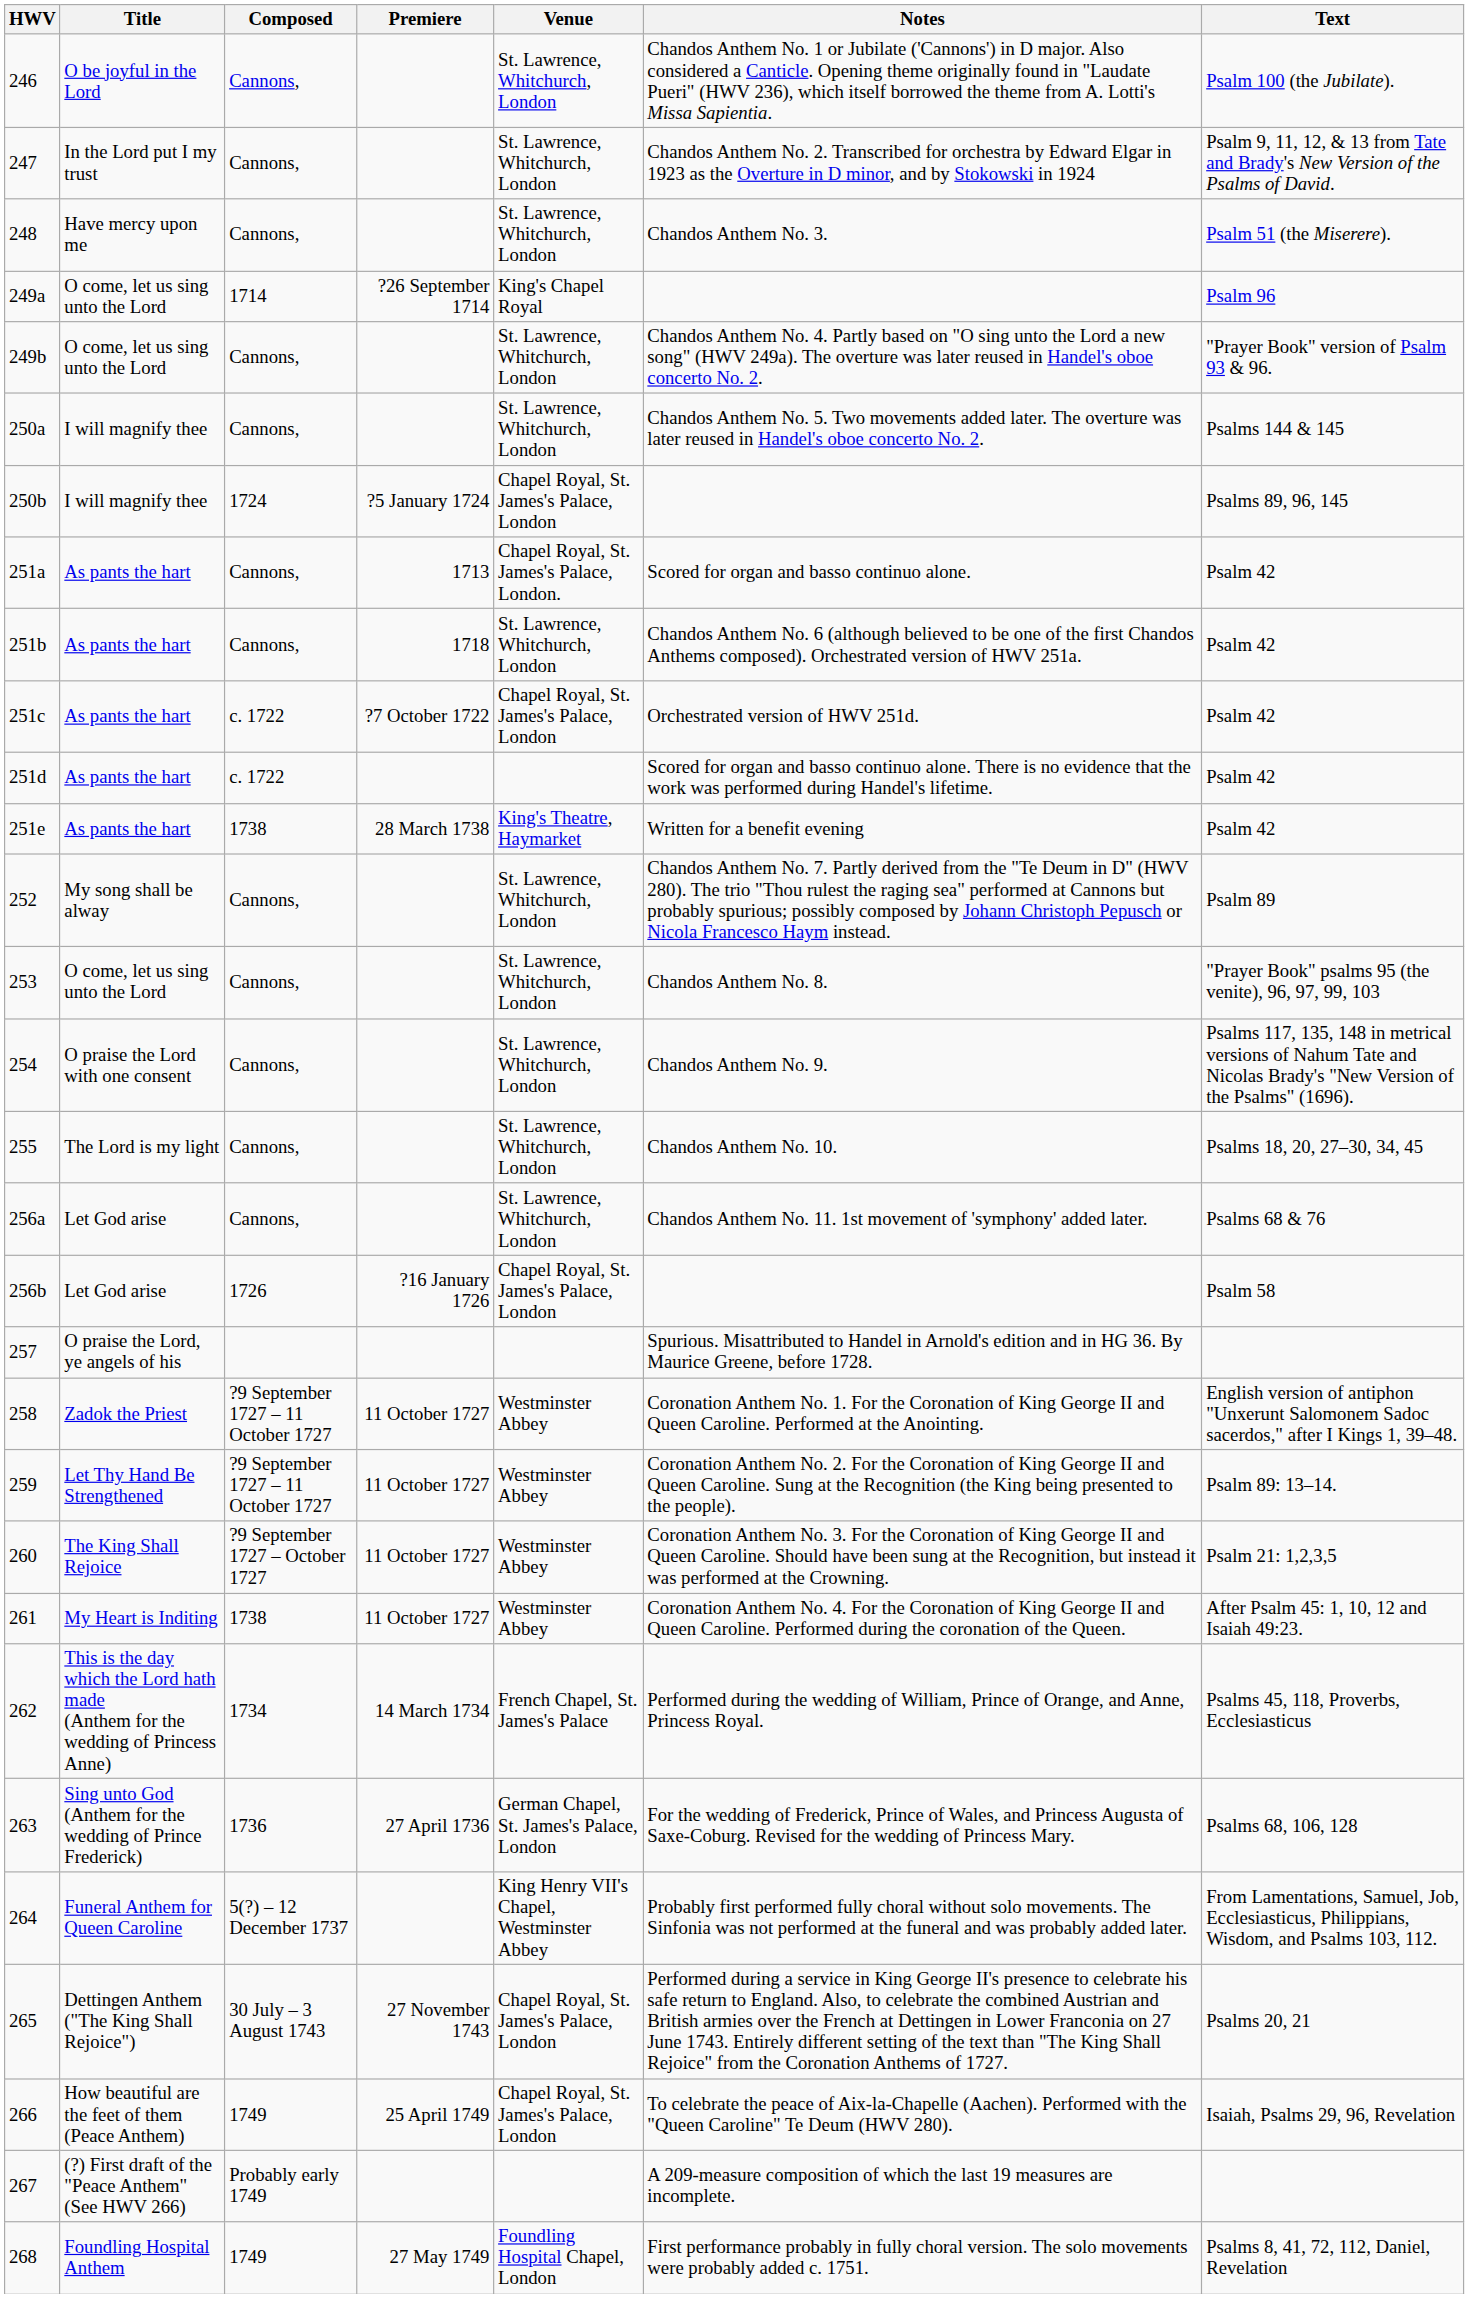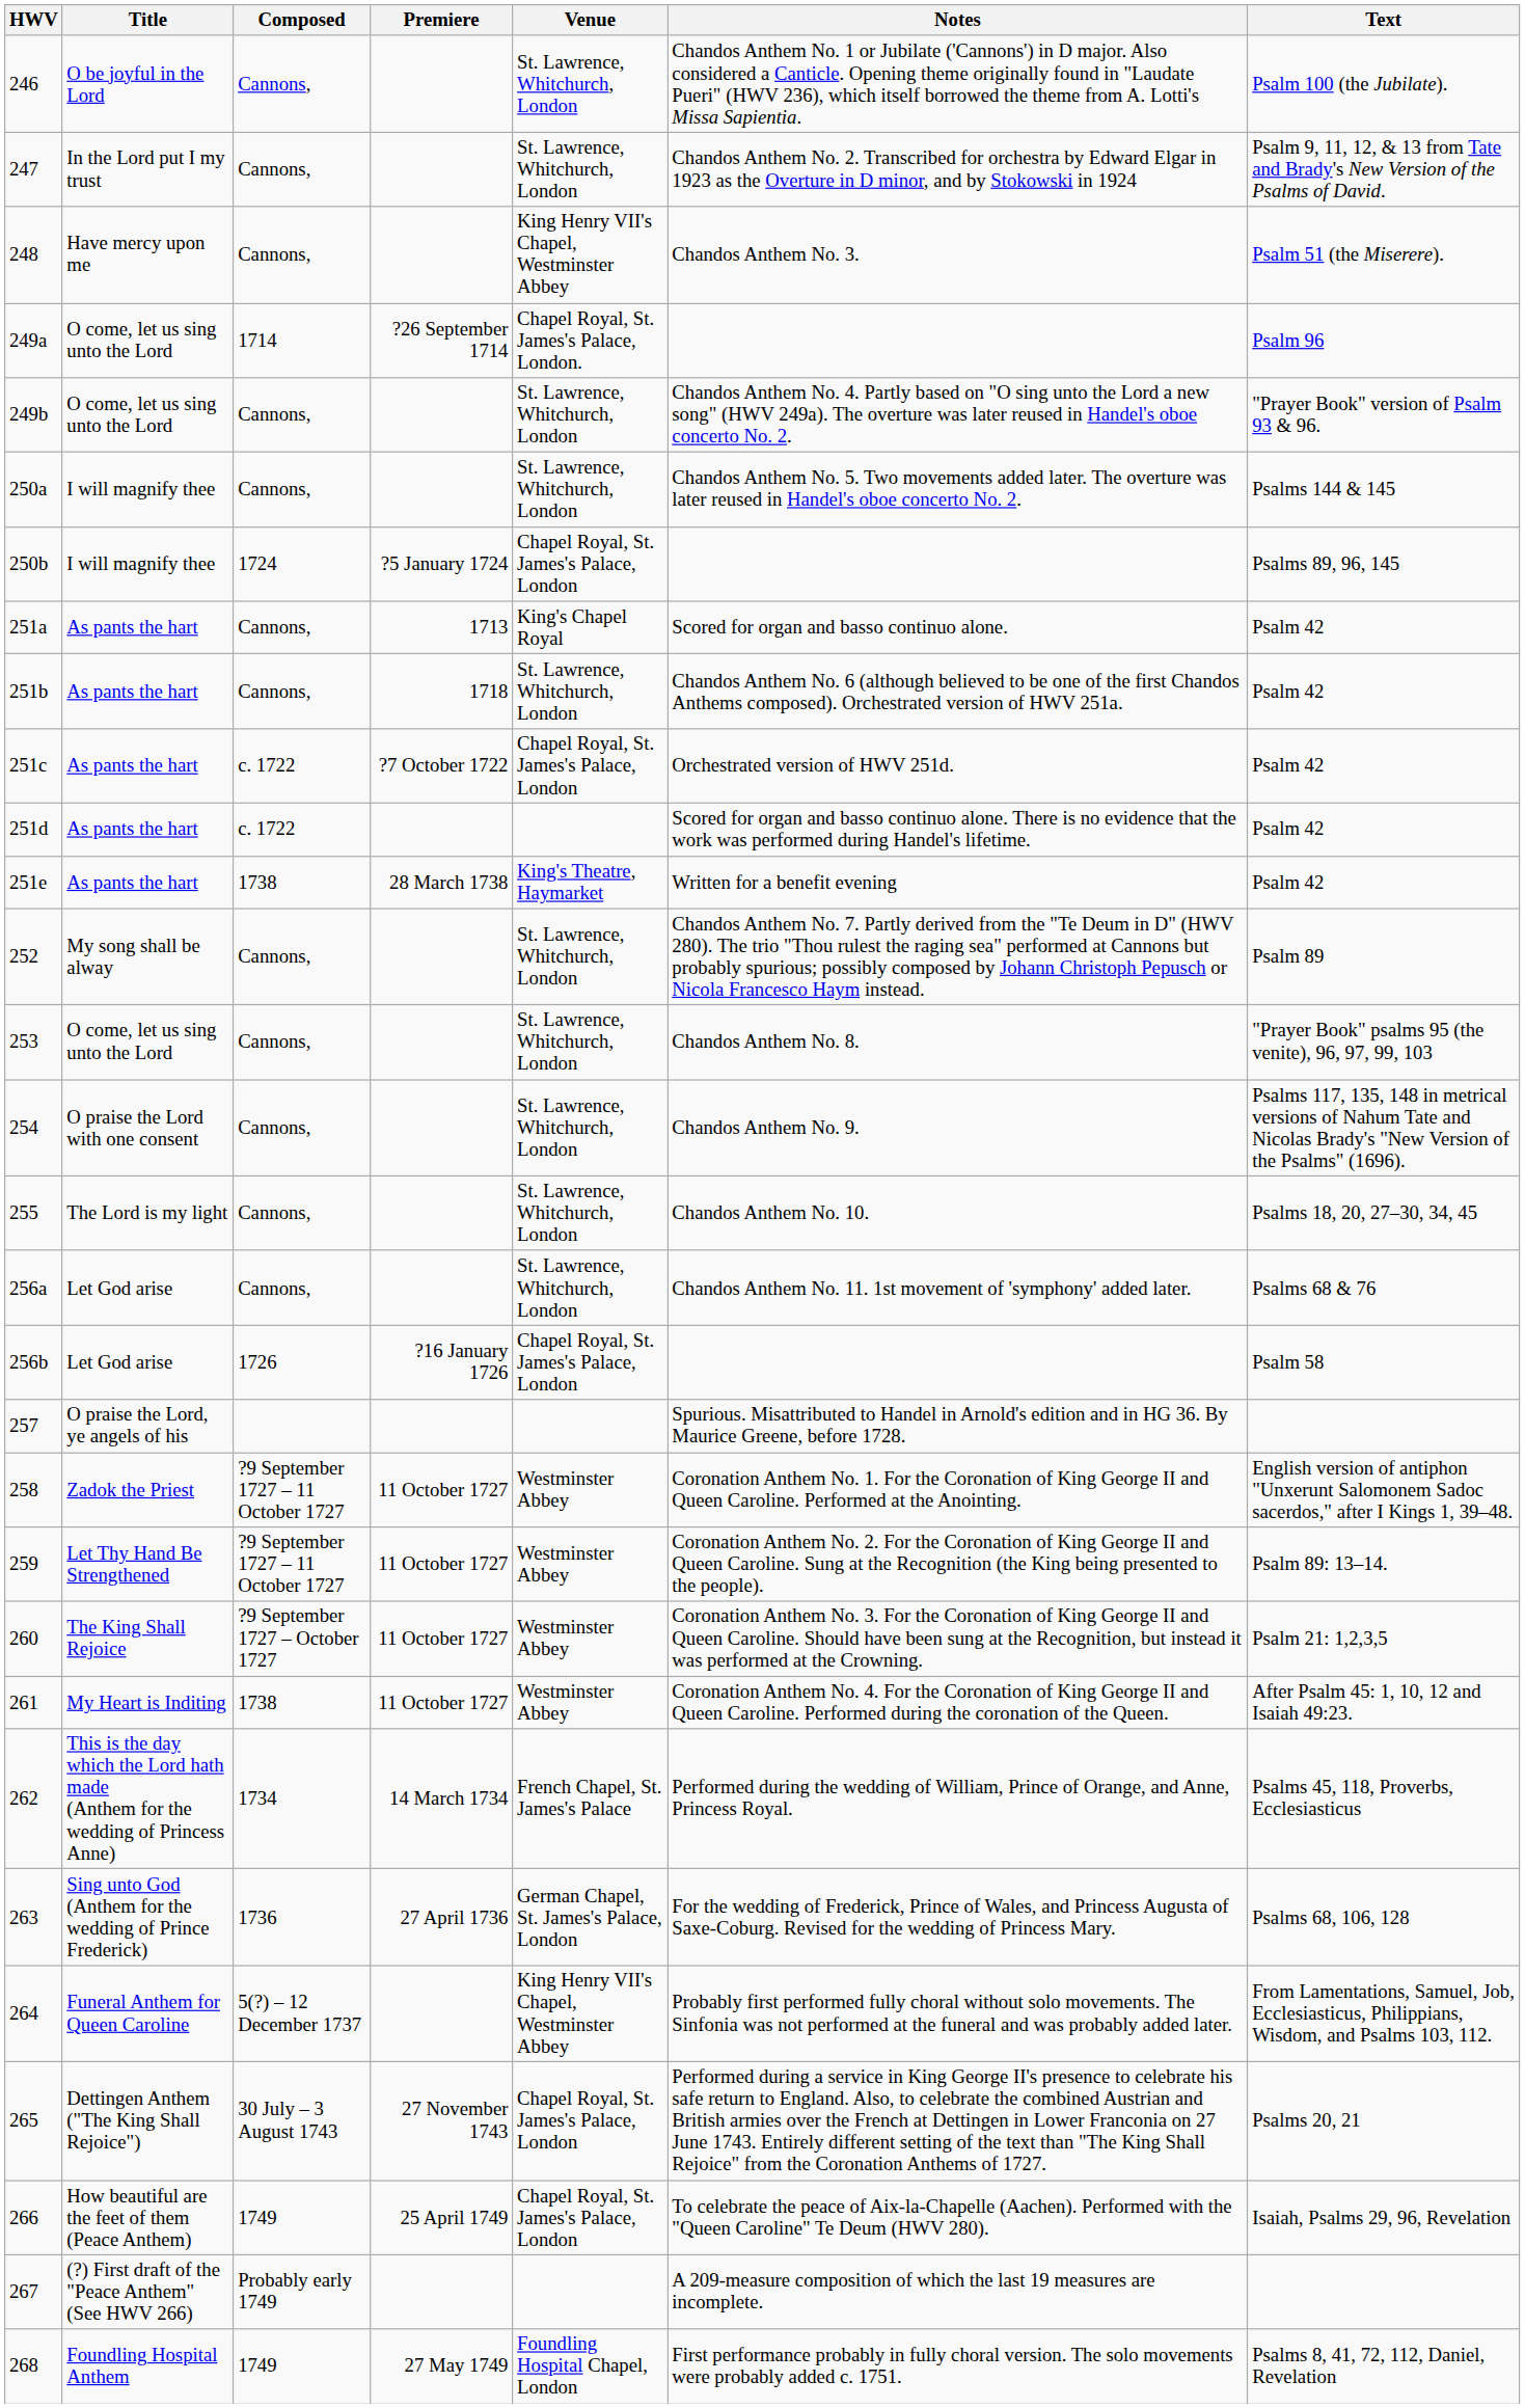 <table class="wikitable sortable">
 <tr>
 <th>HWV</th>
 <th>Title</th>
 <th>Composed</th>
 <th width="110px">Premiere</th>
 <th>Venue</th>
 <th class="unsortable">Notes</th>
 <th class="unsortable">Text</th>
 </tr>
 <tr>
 <td>246</td>
 <td><a href='#'>O be joyful in the Lord</a></td>
 <td><a href='#'>Cannons</a>, </td>
 <td align="right"></td>
 <td>St. Lawrence, <a href='#'>Whitchurch</a>, <a href='#'>London</a></td>
 <td>Chandos Anthem No. 1 or Jubilate ('Cannons') in D major. Also considered a <a href='#'>Canticle</a>. Opening theme originally found in "Laudate Pueri" (HWV 236), which itself borrowed the theme from A. Lotti's <em>Missa Sapientia</em>.</td>
 <td><a href='#'>Psalm 100</a> (the <em>Jubilate</em>).</td>
 </tr>
 <tr>
 <td>247</td>
 <td>In the Lord put I my trust</td>
 <td>Cannons, </td>
 <td align="right"></td>
 <td>St. Lawrence, Whitchurch, London</td>
 <td>Chandos Anthem No. 2. Transcribed for orchestra by Edward Elgar in 1923 as the <a href='#'>Overture in D minor</a>, and by <a href='#'>Stokowski</a> in 1924</td>
 <td>Psalm 9, 11, 12, & 13 from <a href='#'>Tate and Brady</a>'s <em>New Version of the Psalms of David</em>.</td>
 </tr>
 <tr>
 <td>248</td>
 <td>Have mercy upon me</td>
 <td>Cannons, </td>
 <td align="right"></td>
-<td>St. Lawrence, Whitchurch, London</td>
+<td>King Henry VII's Chapel, Westminster Abbey</td>
 <td>Chandos Anthem No. 3.</td>
 <td><a href='#'>Psalm 51</a> (the <em>Miserere</em>).</td>
 </tr>
 <tr>
 <td>249a</td>
 <td>O come, let us sing unto the Lord</td>
 <td>1714</td>
 <td align="right">?26 September 1714</td>
-<td>King's Chapel Royal</td>
+<td>Chapel Royal, St. James's Palace, London.</td>
 <td></td>
 <td><a href='#'>Psalm 96</a></td>
 </tr>
 <tr>
 <td>249b</td>
 <td>O come, let us sing unto the Lord</td>
 <td>Cannons, </td>
 <td align="right"></td>
 <td>St. Lawrence, Whitchurch, London</td>
 <td>Chandos Anthem No. 4. Partly based on "O sing unto the Lord a new song" (HWV 249a). The overture was later reused in <a href='#'>Handel's oboe concerto No. 2</a>.</td>
 <td>"Prayer Book" version of <a href='#'>Psalm 93</a> & 96.</td>
 </tr>
 <tr>
 <td>250a</td>
 <td>I will magnify thee</td>
 <td>Cannons, </td>
 <td align="right"></td>
 <td>St. Lawrence, Whitchurch, London</td>
 <td>Chandos Anthem No. 5. Two movements added later. The overture was later reused in <a href='#'>Handel's oboe concerto No. 2</a>.</td>
 <td>Psalms 144 & 145</td>
 </tr>
 <tr>
 <td>250b</td>
 <td>I will magnify thee</td>
 <td>1724</td>
 <td align="right">?5 January 1724</td>
 <td>Chapel Royal, St. James's Palace, London</td>
 <td></td>
 <td>Psalms 89, 96, 145</td>
 </tr>
 <tr>
 <td>251a</td>
 <td><a href='#'>As pants the hart</a></td>
 <td>Cannons, </td>
 <td align="right">1713</td>
-<td>Chapel Royal, St. James's Palace, London.</td>
+<td>King's Chapel Royal</td>
 <td>Scored for organ and basso continuo alone.</td>
 <td>Psalm 42</td>
 </tr>
 <tr>
 <td>251b</td>
 <td><a href='#'>As pants the hart</a></td>
 <td>Cannons, </td>
 <td align="right">1718</td>
 <td>St. Lawrence, Whitchurch, London</td>
 <td>Chandos Anthem No. 6 (although believed to be one of the first Chandos Anthems composed). Orchestrated version of HWV 251a.</td>
 <td>Psalm 42</td>
 </tr>
 <tr>
 <td>251c</td>
 <td><a href='#'>As pants the hart</a></td>
 <td>c. 1722</td>
 <td align="right">?7 October 1722</td>
 <td>Chapel Royal, St. James's Palace, London</td>
 <td>Orchestrated version of HWV 251d.</td>
 <td>Psalm 42</td>
 </tr>
 <tr>
 <td>251d</td>
 <td><a href='#'>As pants the hart</a></td>
 <td>c. 1722</td>
 <td align="right"></td>
 <td></td>
 <td>Scored for organ and basso continuo alone. There is no evidence that the work was performed during Handel's lifetime.</td>
 <td>Psalm 42</td>
 </tr>
 <tr>
 <td>251e</td>
 <td><a href='#'>As pants the hart</a></td>
 <td>1738</td>
 <td align="right">28 March 1738</td>
 <td><a href='#'>King's Theatre</a>, <a href='#'>Haymarket</a></td>
 <td>Written for a benefit evening</td>
 <td>Psalm 42</td>
 </tr>
 <tr>
 <td>252</td>
 <td>My song shall be alway</td>
 <td>Cannons, </td>
 <td align="right"></td>
 <td>St. Lawrence, Whitchurch, London</td>
 <td>Chandos Anthem No. 7. Partly derived from the "Te Deum in D" (HWV 280). The trio "Thou rulest the raging sea" performed at Cannons but probably spurious; possibly composed by <a href='#'>Johann Christoph Pepusch</a> or <a href='#'>Nicola Francesco Haym</a> instead.</td>
 <td>Psalm 89</td>
 </tr>
 <tr>
 <td>253</td>
 <td>O come, let us sing unto the Lord</td>
 <td>Cannons, </td>
 <td align="right"></td>
 <td>St. Lawrence, Whitchurch, London</td>
 <td>Chandos Anthem No. 8.</td>
 <td>"Prayer Book" psalms 95 (the venite), 96, 97, 99, 103</td>
 </tr>
 <tr>
 <td>254</td>
 <td>O praise the Lord with one consent</td>
 <td>Cannons, </td>
 <td align="right"></td>
 <td>St. Lawrence, Whitchurch, London</td>
 <td>Chandos Anthem No. 9.</td>
 <td>Psalms 117, 135, 148 in metrical versions of Nahum Tate and Nicolas Brady's "New Version of the Psalms" (1696).</td>
 </tr>
 <tr>
 <td>255</td>
 <td>The Lord is my light</td>
 <td>Cannons, </td>
 <td align="right"></td>
 <td>St. Lawrence, Whitchurch, London</td>
 <td>Chandos Anthem No. 10.</td>
 <td>Psalms 18, 20, 27–30, 34, 45</td>
 </tr>
 <tr>
 <td>256a</td>
 <td>Let God arise</td>
 <td>Cannons, </td>
 <td align="right"></td>
 <td>St. Lawrence, Whitchurch, London</td>
 <td>Chandos Anthem No. 11. 1st movement of 'symphony' added later.</td>
 <td>Psalms 68 & 76</td>
 </tr>
 <tr>
 <td>256b</td>
 <td>Let God arise</td>
 <td>1726</td>
 <td align="right">?16 January 1726</td>
 <td>Chapel Royal, St. James's Palace, London</td>
 <td></td>
 <td>Psalm 58</td>
 </tr>
 <tr>
 <td>257</td>
 <td>O praise the Lord, ye angels of his</td>
 <td></td>
 <td align="right"></td>
 <td></td>
 <td>Spurious. Misattributed to Handel in Arnold's edition and in HG 36. By Maurice Greene, before 1728.</td>
 <td></td>
 </tr>
 <tr>
 <td>258</td>
 <td><a href='#'>Zadok the Priest</a></td>
 <td>?9 September 1727 – 11 October 1727</td>
 <td align="right">11 October 1727</td>
 <td>Westminster Abbey</td>
 <td>Coronation Anthem No. 1. For the Coronation of King George II and Queen Caroline. Performed at the Anointing.</td>
 <td>English version of antiphon "Unxerunt Salomonem Sadoc sacerdos," after I Kings 1, 39–48.</td>
 </tr>
 <tr>
 <td>259</td>
 <td><a href='#'>Let Thy Hand Be Strengthened</a></td>
 <td>?9 September 1727 – 11 October 1727</td>
 <td align="right">11 October 1727</td>
 <td>Westminster Abbey</td>
 <td>Coronation Anthem No. 2. For the Coronation of King George II and Queen Caroline. Sung at the Recognition (the King being presented to the people).</td>
 <td>Psalm 89: 13–14.</td>
 </tr>
 <tr>
 <td>260</td>
 <td><a href='#'>The King Shall Rejoice</a></td>
 <td>?9 September 1727 – October 1727</td>
 <td align="right">11 October 1727</td>
 <td>Westminster Abbey</td>
 <td>Coronation Anthem No. 3. For the Coronation of King George II and Queen Caroline. Should have been sung at the Recognition, but instead it was performed at the Crowning.</td>
 <td>Psalm 21: 1,2,3,5</td>
 </tr>
 <tr>
 <td>261</td>
 <td><a href='#'>My Heart is Inditing</a></td>
 <td>1738</td>
 <td align="right">11 October 1727</td>
 <td>Westminster Abbey</td>
 <td>Coronation Anthem No. 4. For the Coronation of King George II and Queen Caroline. Performed during the coronation of the Queen.</td>
 <td>After Psalm 45: 1, 10, 12 and Isaiah 49:23.</td>
 </tr>
 <tr>
 <td>262</td>
 <td><a href='#'>This is the day which the Lord hath made</a><br>(Anthem for the wedding of Princess Anne)</td>
 <td>1734</td>
 <td align="right">14 March 1734</td>
 <td>French Chapel, St. James's Palace</td>
 <td>Performed during the wedding of William, Prince of Orange, and Anne, Princess Royal.</td>
 <td>Psalms 45, 118, Proverbs, Ecclesiasticus</td>
 </tr>
 <tr>
 <td>263</td>
 <td><a href='#'>Sing unto God</a><br>(Anthem for the wedding of Prince Frederick)</td>
 <td>1736</td>
 <td align="right">27 April 1736</td>
 <td>German Chapel, St. James's Palace, London</td>
 <td>For the wedding of Frederick, Prince of Wales, and Princess Augusta of Saxe-Coburg. Revised for the wedding of Princess Mary.</td>
 <td>Psalms 68, 106, 128</td>
 </tr>
 <tr>
 <td>264</td>
 <td><a href='#'>Funeral Anthem for Queen Caroline</a></td>
 <td>5(?) – 12 December 1737</td>
 <td align="right"></td>
 <td>King Henry VII's Chapel, Westminster Abbey</td>
 <td>Probably first performed fully choral without solo movements. The Sinfonia was not performed at the funeral and was probably added later.</td>
 <td>From Lamentations, Samuel, Job, Ecclesiasticus, Philippians, Wisdom, and Psalms 103, 112.</td>
 </tr>
 <tr>
 <td>265</td>
 <td>Dettingen Anthem ("The King Shall Rejoice")</td>
 <td>30 July – 3 August 1743</td>
 <td align="right">27 November 1743</td>
 <td>Chapel Royal, St. James's Palace, London</td>
 <td>Performed during a service in King George II's presence to celebrate his safe return to England. Also, to celebrate the combined Austrian and British armies over the French at Dettingen in Lower Franconia on 27 June 1743.  Entirely different setting of the text than "The King Shall Rejoice" from the Coronation Anthems of 1727.</td>
 <td>Psalms 20, 21</td>
 </tr>
 <tr>
 <td>266</td>
 <td>How beautiful are the feet of them (Peace Anthem)</td>
 <td>1749</td>
 <td align="right">25 April 1749</td>
 <td>Chapel Royal, St. James's Palace, London</td>
 <td>To celebrate the peace of Aix-la-Chapelle (Aachen). Performed with the "Queen Caroline" Te Deum (HWV 280).</td>
 <td>Isaiah, Psalms 29, 96, Revelation</td>
 </tr>
 <tr>
 <td>267</td>
 <td>(?) First draft of the "Peace Anthem" (See HWV 266)</td>
 <td>Probably early 1749</td>
 <td align="right"></td>
 <td></td>
 <td>A 209-measure composition of which the last 19 measures are incomplete.</td>
 <td></td>
 </tr>
 <tr>
 <td>268</td>
 <td><a href='#'>Foundling Hospital Anthem</a></td>
 <td>1749</td>
 <td align="right">27 May 1749</td>
 <td><a href='#'>Foundling Hospital</a> Chapel, London</td>
 <td>First performance probably in fully choral version. The solo movements were probably added c. 1751.</td>
 <td>Psalms 8, 41, 72, 112, Daniel, Revelation</td>
 </tr>
 </table>
